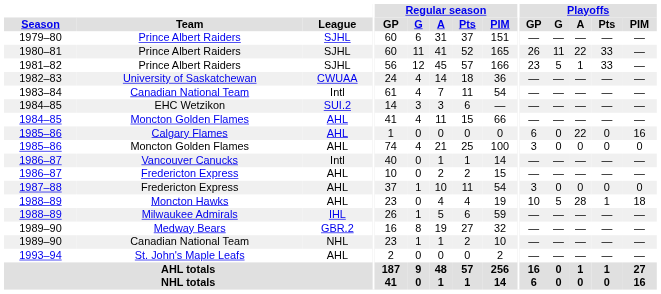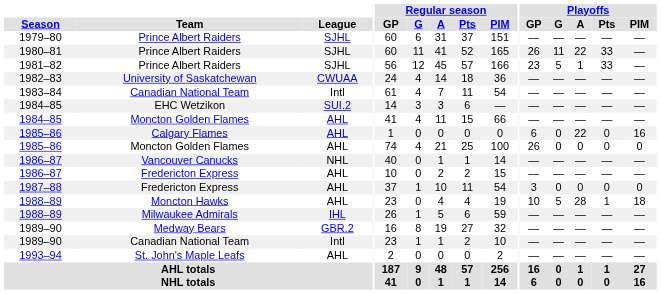 <table border="0" cellpadding="1" cellspacing="0" style="text-align:center; width:60em">
 <tr bgcolor="#e0e0e0">
 <th colspan="3" bgcolor="#ffffff"></th>
 <th rowspan="100" bgcolor="#ffffff"></th>
 <th colspan="5"><a href='#'>Regular season</a></th>
 <th rowspan="100" bgcolor="#ffffff"></th>
 <th colspan="5"><a href='#'>Playoffs</a></th>
 </tr>
 <tr bgcolor="#e0e0e0">
 <th><a href='#'>Season</a></th>
 <th>Team</th>
 <th>League</th>
 <th>GP</th>
 <th><a href='#'>G</a></th>
 <th><a href='#'>A</a></th>
 <th><a href='#'>Pts</a></th>
 <th><a href='#'>PIM</a></th>
 <th>GP</th>
 <th>G</th>
 <th>A</th>
 <th>Pts</th>
 <th>PIM</th>
 </tr>
 <tr>
 <td>1979–80</td>
 <td><a href='#'>Prince Albert Raiders</a></td>
 <td><a href='#'>SJHL</a></td>
 <td>60</td>
 <td>6</td>
 <td>31</td>
 <td>37</td>
 <td>151</td>
 <td>—</td>
 <td>—</td>
 <td>—</td>
 <td>—</td>
 <td>—</td>
 </tr>
 <tr bgcolor="#f0f0f0">
 <td>1980–81</td>
 <td>Prince Albert Raiders</td>
 <td>SJHL</td>
 <td>60</td>
 <td>11</td>
 <td>41</td>
 <td>52</td>
 <td>165</td>
 <td>26</td>
 <td>11</td>
 <td>22</td>
 <td>33</td>
 <td>—</td>
 </tr>
 <tr>
 <td>1981–82</td>
 <td>Prince Albert Raiders</td>
 <td>SJHL</td>
 <td>56</td>
 <td>12</td>
 <td>45</td>
 <td>57</td>
 <td>166</td>
 <td>23</td>
 <td>5</td>
 <td>1</td>
 <td>33</td>
 <td>—</td>
 </tr>
 <tr bgcolor="#f0f0f0">
 <td>1982–83</td>
 <td><a href='#'>University of Saskatchewan</a></td>
 <td><a href='#'>CWUAA</a></td>
 <td>24</td>
 <td>4</td>
 <td>14</td>
 <td>18</td>
 <td>36</td>
 <td>—</td>
 <td>—</td>
 <td>—</td>
 <td>—</td>
 <td>—</td>
 </tr>
 <tr>
 <td>1983–84</td>
 <td><a href='#'>Canadian National Team</a></td>
 <td>Intl</td>
 <td>61</td>
 <td>4</td>
 <td>7</td>
 <td>11</td>
 <td>54</td>
 <td>—</td>
 <td>—</td>
 <td>—</td>
 <td>—</td>
 <td>—</td>
 </tr>
 <tr bgcolor="#f0f0f0">
 <td>1984–85</td>
 <td>EHC Wetzikon</td>
 <td><a href='#'>SUI.2</a></td>
 <td>14</td>
 <td>3</td>
 <td>3</td>
 <td>6</td>
 <td>—</td>
 <td>—</td>
 <td>—</td>
 <td>—</td>
 <td>—</td>
 <td>—</td>
 </tr>
 <tr>
 <td><a href='#'>1984–85</a></td>
 <td><a href='#'>Moncton Golden Flames</a></td>
 <td><a href='#'>AHL</a></td>
 <td>41</td>
 <td>4</td>
 <td>11</td>
 <td>15</td>
 <td>66</td>
 <td>—</td>
 <td>—</td>
 <td>—</td>
 <td>—</td>
 <td>—</td>
 </tr>
 <tr bgcolor="#f0f0f0">
 <td><a href='#'>1985–86</a></td>
 <td><a href='#'>Calgary Flames</a></td>
 <td><a href='#'>AHL</a></td>
 <td>1</td>
 <td>0</td>
 <td>0</td>
 <td>0</td>
 <td>0</td>
 <td>6</td>
 <td>0</td>
 <td>22</td>
 <td>0</td>
 <td>16</td>
 </tr>
 <tr>
 <td><a href='#'>1985–86</a></td>
 <td>Moncton Golden Flames</td>
 <td>AHL</td>
 <td>74</td>
 <td>4</td>
 <td>21</td>
 <td>25</td>
 <td>100</td>
-<td>3</td>
+<td>26</td>
 <td>0</td>
 <td>0</td>
 <td>0</td>
 <td>0</td>
 </tr>
 <tr bgcolor="#f0f0f0">
 <td><a href='#'>1986–87</a></td>
 <td><a href='#'>Vancouver Canucks</a></td>
-<td>Intl</td>
+<td>NHL</td>
 <td>40</td>
 <td>0</td>
 <td>1</td>
 <td>1</td>
 <td>14</td>
 <td>—</td>
 <td>—</td>
 <td>—</td>
 <td>—</td>
 <td>—</td>
 </tr>
 <tr>
 <td><a href='#'>1986–87</a></td>
 <td><a href='#'>Fredericton Express</a></td>
 <td>AHL</td>
 <td>10</td>
 <td>0</td>
 <td>2</td>
 <td>2</td>
 <td>15</td>
 <td>—</td>
 <td>—</td>
 <td>—</td>
 <td>—</td>
 <td>—</td>
 </tr>
 <tr bgcolor="#f0f0f0">
 <td><a href='#'>1987–88</a></td>
 <td>Fredericton Express</td>
 <td>AHL</td>
 <td>37</td>
 <td>1</td>
 <td>10</td>
 <td>11</td>
 <td>54</td>
 <td>3</td>
 <td>0</td>
 <td>0</td>
 <td>0</td>
 <td>0</td>
 </tr>
 <tr>
 <td><a href='#'>1988–89</a></td>
 <td><a href='#'>Moncton Hawks</a></td>
 <td>AHL</td>
 <td>23</td>
 <td>0</td>
 <td>4</td>
 <td>4</td>
 <td>19</td>
 <td>10</td>
 <td>5</td>
 <td>28</td>
 <td>1</td>
 <td>18</td>
 </tr>
 <tr bgcolor="#f0f0f0">
 <td><a href='#'>1988–89</a></td>
 <td><a href='#'>Milwaukee Admirals</a></td>
 <td><a href='#'>IHL</a></td>
 <td>26</td>
 <td>1</td>
 <td>5</td>
 <td>6</td>
 <td>59</td>
 <td>—</td>
 <td>—</td>
 <td>—</td>
 <td>—</td>
 <td>—</td>
 </tr>
 <tr>
 <td>1989–90</td>
 <td><a href='#'>Medway Bears</a></td>
 <td><a href='#'>GBR.2</a></td>
 <td>16</td>
 <td>8</td>
 <td>19</td>
 <td>27</td>
 <td>32</td>
 <td>—</td>
 <td>—</td>
 <td>—</td>
 <td>—</td>
 <td>—</td>
 </tr>
 <tr bgcolor="#f0f0f0">
 <td>1989–90</td>
 <td>Canadian National Team</td>
-<td>NHL</td>
+<td>Intl</td>
 <td>23</td>
 <td>1</td>
 <td>1</td>
 <td>2</td>
 <td>10</td>
 <td>—</td>
 <td>—</td>
 <td>—</td>
 <td>—</td>
 <td>—</td>
 </tr>
 <tr>
 <td><a href='#'>1993–94</a></td>
 <td><a href='#'>St. John's Maple Leafs</a></td>
 <td>AHL</td>
 <td>2</td>
 <td>0</td>
 <td>0</td>
 <td>0</td>
 <td>2</td>
 <td>—</td>
 <td>—</td>
 <td>—</td>
 <td>—</td>
 <td>—</td>
 </tr>
 <tr bgcolor="#e0e0e0">
 <th colspan="3">AHL totals</th>
 <th>187</th>
 <th>9</th>
 <th>48</th>
 <th>57</th>
 <th>256</th>
 <th>16</th>
 <th>0</th>
 <th>1</th>
 <th>1</th>
 <th>27</th>
 </tr>
 <tr bgcolor="#e0e0e0">
 <th colspan="3">NHL totals</th>
 <th>41</th>
 <th>0</th>
 <th>1</th>
 <th>1</th>
 <th>14</th>
 <th>6</th>
 <th>0</th>
 <th>0</th>
 <th>0</th>
 <th>16</th>
 </tr>
 </table>
